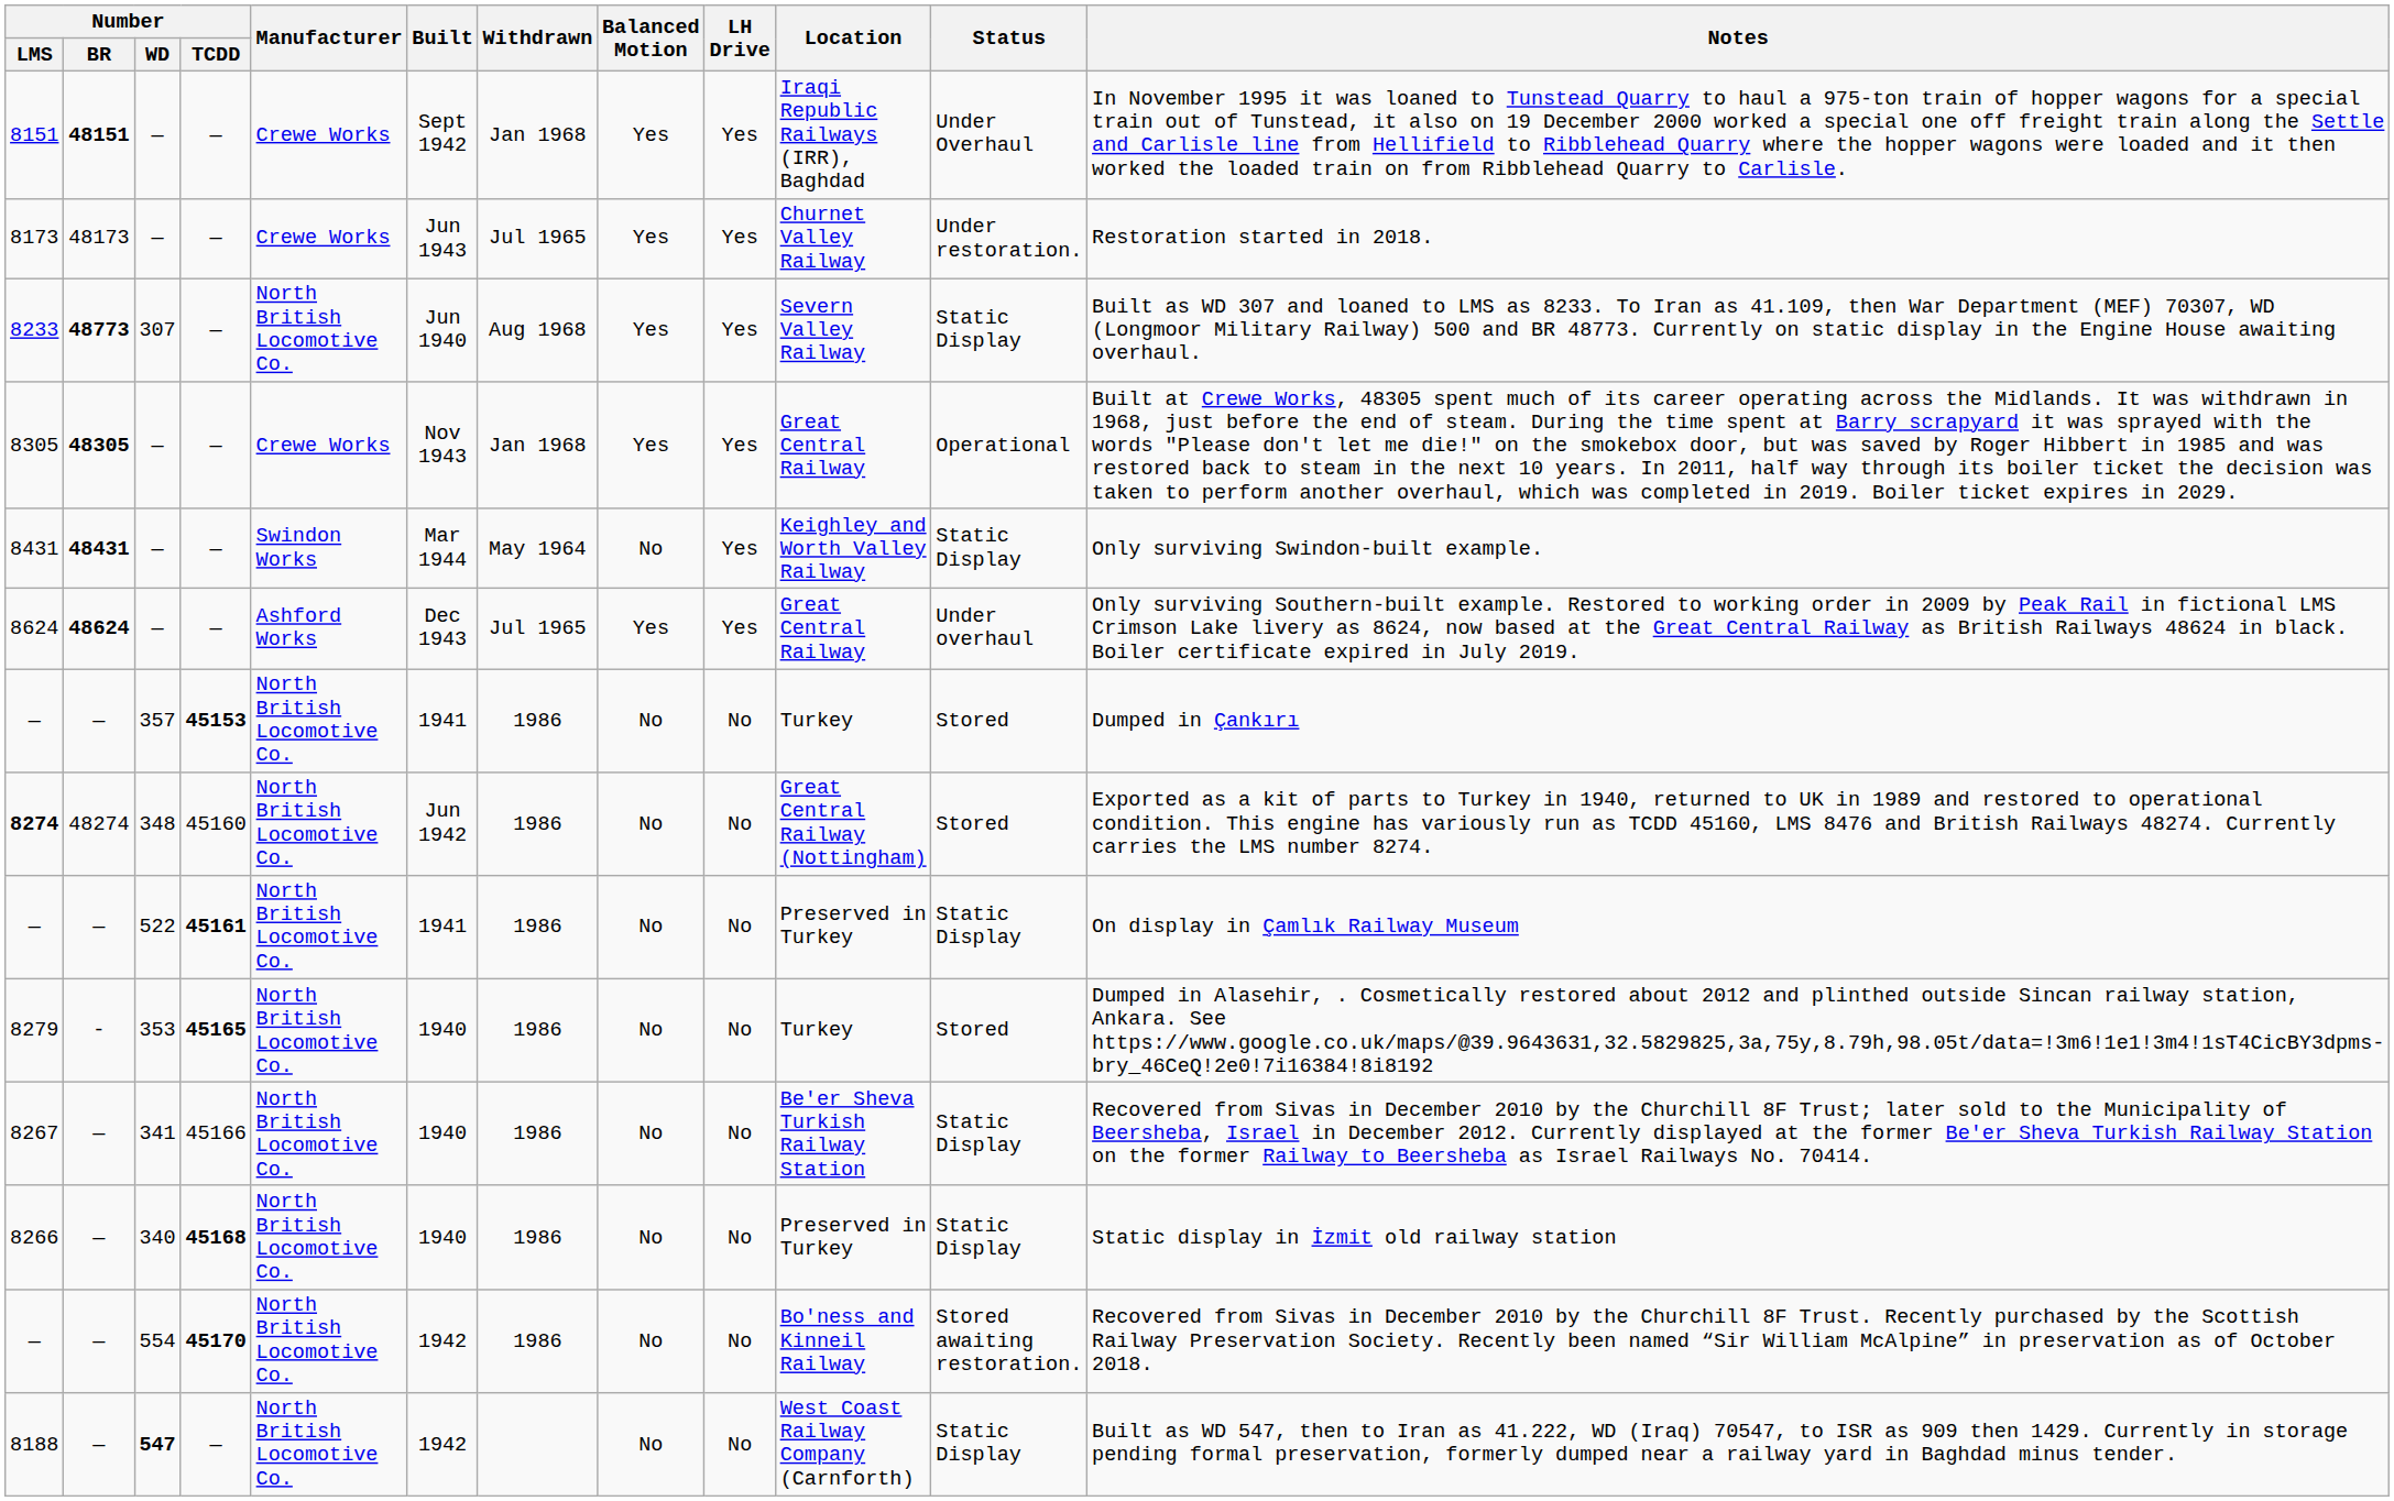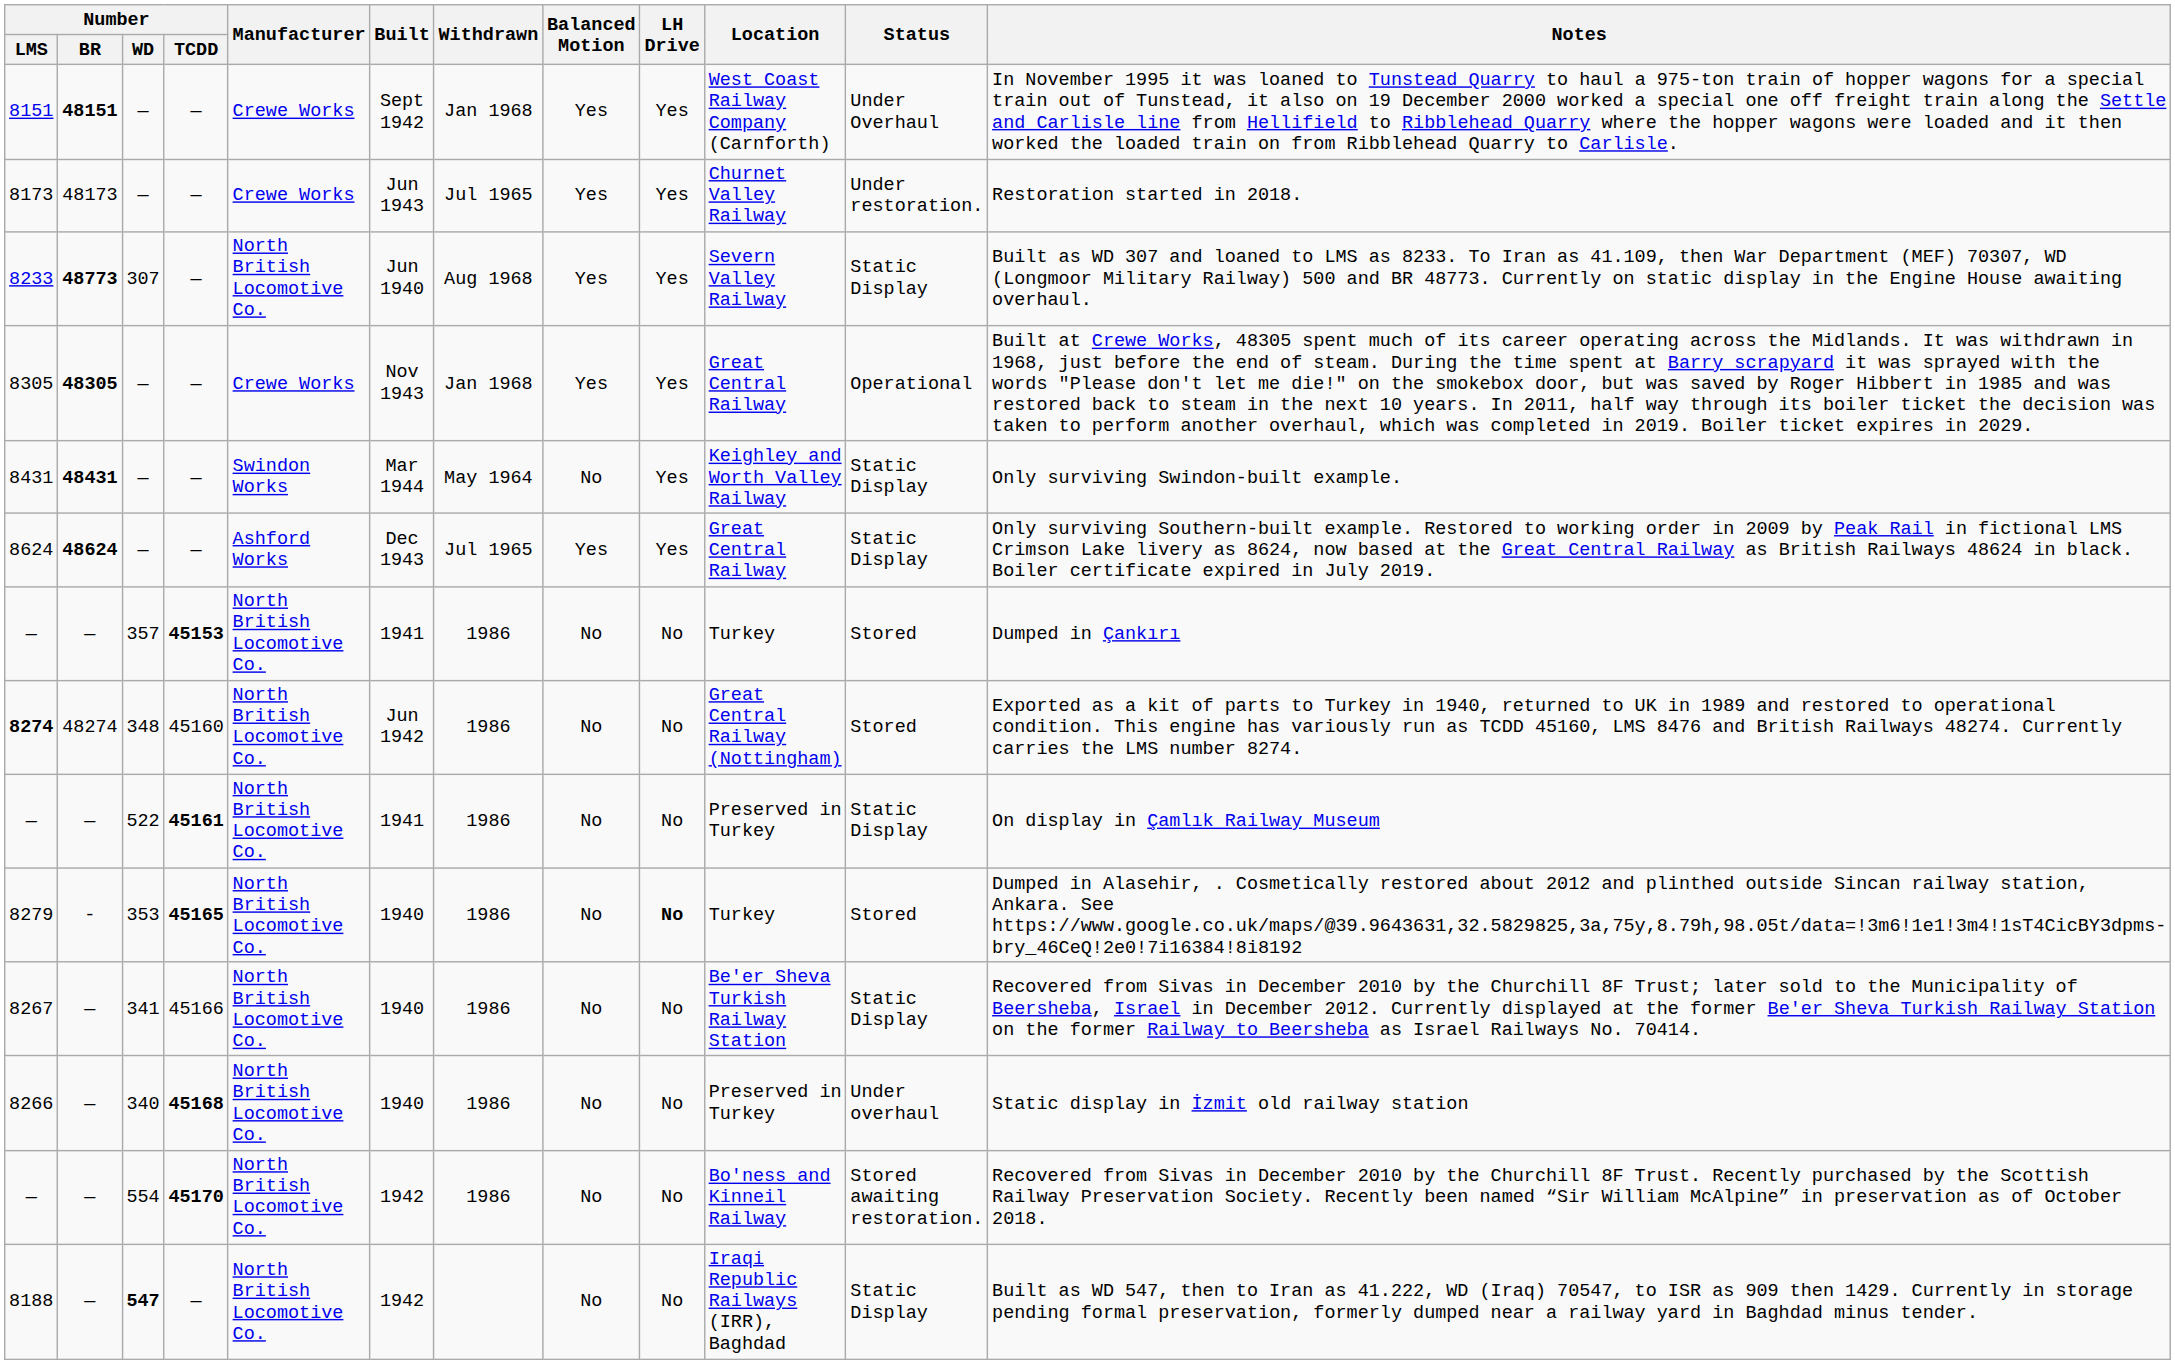 <table class="wikitable">
 <tr>
 <th colspan=4>Number</th>
 <th rowspan=2 align=left>Manufacturer</th>
 <th rowspan=2 width=45 align=left>Built</th>
 <th rowspan=2 width=45 align=left>Withdrawn</th>
 <th rowspan=2 align=left>Balanced Motion</th>
 <th rowspan=2 align=left>LH Drive</th>
 <th rowspan=2 align=left>Location</th>
 <th rowspan=2 align=left>Status</th>
 <th rowspan=2 align=left>Notes</th>
 </tr>
 <tr>
 <th width=45>LMS</th>
 <th width=45>BR</th>
 <th width=45>WD</th>
 <th width=45>TCDD</th>
 </tr>
 <tr>
 <td align=center><a href='#'>8151</a></td>
 <td align=center><strong>48151</strong></td>
 <td align=center>—</td>
 <td align=center>—</td>
 <td><a href='#'>Crewe Works</a></td>
 <td align=center>Sept 1942</td>
 <td align=center>Jan 1968</td>
 <td align=center>Yes</td>
 <td align=center>Yes</td>
-<td><a href='#'>Iraqi Republic Railways</a> (IRR), Baghdad</td>
+<td><a href='#'>West Coast Railway Company</a> (Carnforth)</td>
 <td>Under Overhaul</td>
 <td>In November 1995 it was loaned to <a href='#'>Tunstead Quarry</a> to haul a 975-ton train of hopper wagons for a special train out of Tunstead, it also on 19 December 2000 worked a special one off freight train along the <a href='#'>Settle and Carlisle line</a> from <a href='#'>Hellifield</a> to <a href='#'>Ribblehead Quarry</a> where the hopper wagons were loaded and it then worked the loaded train on from Ribblehead Quarry to <a href='#'>Carlisle</a>.</td>
 </tr>
 <tr>
 <td align=center>8173</td>
 <td align=center>48173</td>
 <td align=center>—</td>
 <td align=center>—</td>
 <td><a href='#'>Crewe Works</a></td>
 <td align=center>Jun 1943</td>
 <td align=center>Jul 1965</td>
 <td align=center>Yes</td>
 <td align=center>Yes</td>
 <td><a href='#'>Churnet Valley Railway</a></td>
 <td>Under restoration.</td>
 <td>Restoration started in 2018.</td>
 </tr>
 <tr>
 <td align=center><a href='#'>8233</a></td>
 <td align=center><strong>48773</strong></td>
 <td align=center>307</td>
 <td align=center>—</td>
 <td><a href='#'>North British Locomotive Co.</a></td>
 <td align=center>Jun 1940</td>
 <td align=center>Aug 1968</td>
 <td align=center>Yes</td>
 <td align=center>Yes</td>
 <td><a href='#'>Severn Valley Railway</a></td>
 <td>Static Display</td>
 <td>Built as WD 307 and loaned to LMS as 8233. To Iran as 41.109, then War Department (MEF) 70307, WD (Longmoor Military Railway) 500 and BR 48773. Currently on static display in the Engine House awaiting overhaul.</td>
 </tr>
 <tr>
 <td align=center>8305</td>
 <td align=center><strong>48305</strong></td>
 <td align=center>—</td>
 <td align=center>—</td>
 <td><a href='#'>Crewe Works</a></td>
 <td align=center>Nov 1943</td>
 <td align=center>Jan 1968</td>
 <td align=center>Yes</td>
 <td align=center>Yes</td>
 <td><a href='#'>Great Central Railway</a></td>
 <td>Operational</td>
 <td>Built at <a href='#'>Crewe Works</a>, 48305 spent much of its career operating across the Midlands. It was withdrawn in 1968, just before the end of steam. During the time spent at <a href='#'>Barry scrapyard</a> it was sprayed with the words "Please don't let me die!" on the smokebox door, but was saved by Roger Hibbert in 1985 and was restored back to steam in the next 10 years. In 2011, half way through its boiler ticket the decision was taken to perform another overhaul, which was completed in 2019. Boiler ticket expires in 2029.</td>
 </tr>
 <tr>
 <td align=center>8431</td>
 <td align=center><strong>48431</strong></td>
 <td align=center>—</td>
 <td align=center>—</td>
 <td><a href='#'>Swindon Works</a></td>
 <td align=center>Mar 1944</td>
 <td align=center>May 1964</td>
 <td align=center>No</td>
 <td align=center>Yes</td>
 <td><a href='#'>Keighley and Worth Valley Railway</a></td>
 <td>Static Display</td>
 <td>Only surviving Swindon-built example.</td>
 </tr>
 <tr>
 <td align=center>8624</td>
 <td align=center><strong>48624</strong></td>
 <td align=center>—</td>
 <td align=center>—</td>
 <td><a href='#'>Ashford Works</a></td>
 <td align=center>Dec 1943</td>
 <td align=center>Jul 1965</td>
 <td align=center>Yes</td>
 <td align=center>Yes</td>
 <td><a href='#'>Great Central Railway</a></td>
-<td>Under overhaul</td>
+<td>Static Display</td>
 <td>Only surviving Southern-built example. Restored to working order in 2009 by <a href='#'>Peak Rail</a> in fictional LMS Crimson Lake livery as 8624, now based at the <a href='#'>Great Central Railway</a> as British Railways 48624 in black. Boiler certificate expired in July 2019.</td>
 </tr>
 <tr>
 <td align=center>—</td>
 <td align=center>—</td>
 <td align=center>357</td>
 <td align=center><strong>45153</strong></td>
 <td><a href='#'>North British Locomotive Co.</a></td>
 <td align=center>1941</td>
 <td align=center>1986</td>
 <td align=center>No</td>
 <td align=center>No</td>
 <td>Turkey</td>
 <td>Stored</td>
 <td>Dumped in <a href='#'>Çankırı</a></td>
 </tr>
 <tr>
 <td align=center><strong>8274</strong></td>
 <td align=center>48274</td>
 <td align=center>348</td>
 <td align=center>45160</td>
 <td><a href='#'>North British Locomotive Co.</a></td>
 <td align=center>Jun 1942</td>
 <td align=center>1986</td>
 <td align=center>No</td>
 <td align=center>No</td>
 <td><a href='#'>Great Central Railway (Nottingham)</a></td>
 <td>Stored</td>
 <td>Exported as a kit of parts to Turkey in 1940, returned to UK in 1989 and restored to operational condition. This engine has variously run as TCDD 45160, LMS 8476 and British Railways 48274. Currently carries the LMS number 8274.</td>
 </tr>
 <tr>
 <td align=center>—</td>
 <td align=center>—</td>
 <td align=center>522</td>
 <td align=center><strong>45161</strong></td>
 <td><a href='#'>North British Locomotive Co.</a></td>
 <td align=center>1941</td>
 <td align=center>1986</td>
 <td align=center>No</td>
 <td align=center>No</td>
 <td>Preserved in Turkey</td>
 <td>Static Display</td>
 <td>On display in <a href='#'>Çamlık Railway Museum</a></td>
 </tr>
 <tr>
 <td align=center>8279</td>
 <td align=center>-</td>
 <td align=center>353</td>
 <td align=center><strong>45165</strong></td>
 <td><a href='#'>North British Locomotive Co.</a></td>
 <td align=center>1940</td>
 <td align=center>1986</td>
 <td align=center>No</td>
-<td align=center>No</td>
+<td align=center><strong>No</strong></td>
 <td>Turkey</td>
 <td>Stored</td>
 <td>Dumped in Alasehir, . Cosmetically restored about 2012 and plinthed outside Sincan railway station, Ankara. See https://www.google.co.uk/maps/@39.9643631,32.5829825,3a,75y,8.79h,98.05t/data=!3m6!1e1!3m4!1sT4CicBY3dpms-bry_46CeQ!2e0!7i16384!8i8192</td>
 </tr>
 <tr>
 <td align=center>8267</td>
 <td align=center>—</td>
 <td align=center>341</td>
 <td align=center>45166</td>
 <td><a href='#'>North British Locomotive Co.</a></td>
 <td align=center>1940</td>
 <td align=center>1986</td>
 <td align=center>No</td>
 <td align=center>No</td>
 <td><a href='#'>Be'er Sheva Turkish Railway Station</a></td>
 <td>Static Display</td>
 <td>Recovered from Sivas in December 2010 by the Churchill 8F Trust; later sold to the Municipality of <a href='#'>Beersheba</a>, <a href='#'>Israel</a> in December 2012. Currently displayed at the former <a href='#'>Be'er Sheva Turkish Railway Station</a> on the former <a href='#'>Railway to Beersheba</a> as Israel Railways No. 70414.</td>
 </tr>
 <tr>
 <td align=center>8266</td>
 <td align=center>—</td>
 <td align=center>340</td>
 <td align=center><strong>45168</strong></td>
 <td><a href='#'>North British Locomotive Co.</a></td>
 <td align=center>1940</td>
 <td align=center>1986</td>
 <td align=center>No</td>
 <td align=center>No</td>
 <td>Preserved in Turkey</td>
-<td>Static Display</td>
+<td>Under overhaul</td>
 <td>Static display in <a href='#'>İzmit</a> old railway station </td>
 </tr>
 <tr>
 <td align=center>—</td>
 <td align=center>—</td>
 <td align=center>554</td>
 <td align=center><strong>45170</strong></td>
 <td><a href='#'>North British Locomotive Co.</a></td>
 <td align=center>1942</td>
 <td align=center>1986</td>
 <td align=center>No</td>
 <td align=center>No</td>
 <td><a href='#'>Bo'ness and Kinneil Railway</a></td>
 <td>Stored awaiting restoration.</td>
 <td>Recovered from Sivas in December 2010 by the Churchill 8F Trust. Recently purchased by the Scottish Railway Preservation Society. Recently been named “Sir William McAlpine” in preservation as of October 2018.</td>
 </tr>
 <tr>
 <td align=center>8188</td>
 <td align=center>—</td>
 <td align=center><strong>547</strong></td>
 <td align=center>—</td>
 <td><a href='#'>North British Locomotive Co.</a></td>
 <td align=center>1942</td>
 <td align=center></td>
 <td align=center>No</td>
 <td align=center>No</td>
-<td><a href='#'>West Coast Railway Company</a> (Carnforth)</td>
+<td><a href='#'>Iraqi Republic Railways</a> (IRR), Baghdad</td>
 <td>Static Display</td>
 <td>Built as WD 547, then to Iran as 41.222, WD (Iraq) 70547, to ISR as 909 then 1429. Currently in storage pending formal preservation, formerly dumped near a railway yard in Baghdad minus tender. </td>
 </tr>
 </table>
